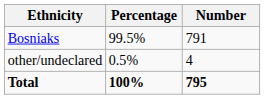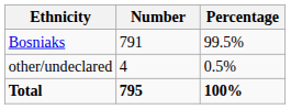 <table class="wikitable">
 <tr>
 <th width="100px">Ethnicity</th>
+<th width="80px">Number</th>
 <th width="80px">Percentage</th>
-<th width="80px">Number</th>
 </tr>
 <tr>
 <td><a href='#'>Bosniaks</a></td>
+<td>791</td>
 <td>99.5%</td>
-<td>791</td>
 </tr>
 <tr>
 <td>other/undeclared</td>
+<td>4</td>
 <td>0.5%</td>
-<td>4</td>
 </tr>
 <tr>
 <td><strong>Total</strong></td>
+<td><strong>795</strong></td>
 <td><strong>100%</strong></td>
-<td><strong>795</strong></td>
 </tr>
 </table>
